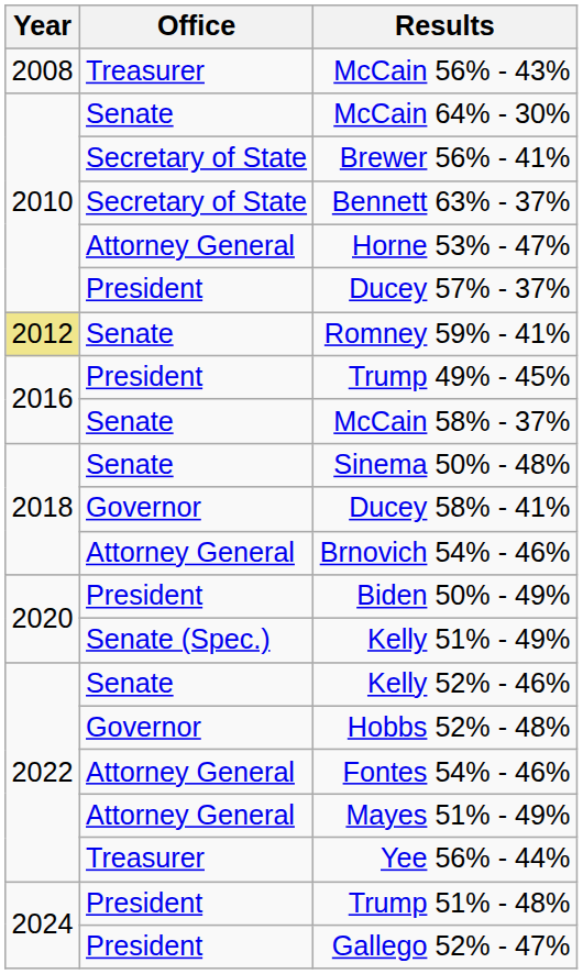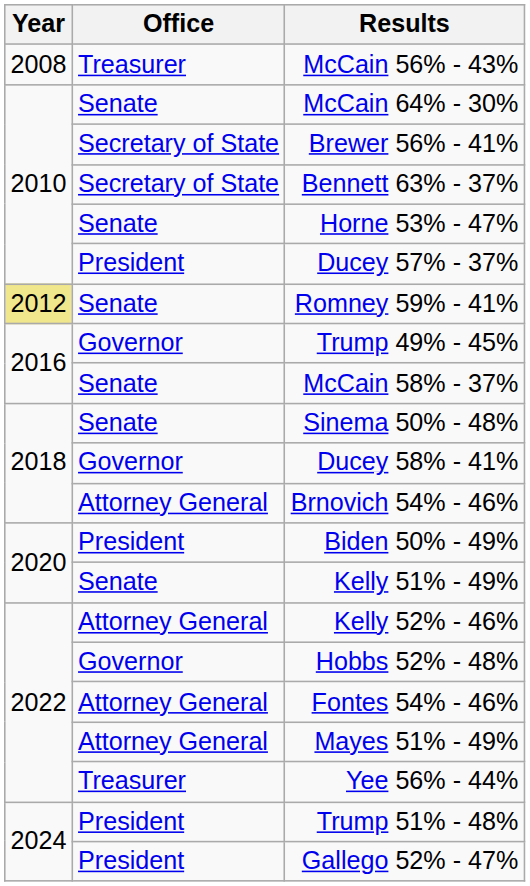 <table class=wikitable>
 <tr>
 <th>Year</th>
 <th>Office</th>
 <th>Results</th>
 </tr>
 <tr>
 <td>2008</td>
 <td><a href='#'>Treasurer</a></td>
 <td align="right" ><a href='#'>McCain</a> 56% - 43%</td>
 </tr>
 <tr>
 <td rowspan=5>2010</td>
 <td><a href='#'>Senate</a></td>
 <td align="right" ><a href='#'>McCain</a> 64% - 30%</td>
 </tr>
 <tr>
 <td><a href='#'>Secretary of State</a></td>
 <td align="right" ><a href='#'>Brewer</a> 56% - 41%</td>
 </tr>
 <tr>
 <td><a href='#'>Secretary of State</a></td>
 <td align="right" ><a href='#'>Bennett</a> 63% - 37%</td>
 </tr>
 <tr>
-<td><a href='#'>Attorney General</a></td>
+<td><a href='#'>Senate</a></td>
 <td align="right" ><a href='#'>Horne</a> 53% - 47%</td>
 </tr>
 <tr>
 <td><a href='#'>President</a></td>
 <td align="right" ><a href='#'>Ducey</a> 57% - 37%</td>
 </tr>
 <tr>
 <td style="background: khaki;">2012</td>
 <td><a href='#'>Senate</a></td>
 <td align="right" ><a href='#'>Romney</a> 59% - 41%</td>
 </tr>
 <tr>
 <td rowspan=2>2016</td>
-<td><a href='#'>President</a></td>
+<td><a href='#'>Governor</a></td>
 <td align="right" ><a href='#'>Trump</a> 49% - 45%</td>
 </tr>
 <tr>
 <td><a href='#'>Senate</a></td>
 <td align="right" ><a href='#'>McCain</a> 58% - 37%</td>
 </tr>
 <tr>
 <td rowspan=3>2018</td>
 <td><a href='#'>Senate</a></td>
 <td align="right" ><a href='#'>Sinema</a> 50% - 48%</td>
 </tr>
 <tr>
 <td><a href='#'>Governor</a></td>
 <td align="right" ><a href='#'>Ducey</a> 58% - 41%</td>
 </tr>
 <tr>
 <td><a href='#'>Attorney General</a></td>
 <td align="right" ><a href='#'>Brnovich</a> 54% - 46%</td>
 </tr>
 <tr>
 <td rowspan=2>2020</td>
 <td><a href='#'>President</a></td>
 <td align="right" ><a href='#'>Biden</a> 50% - 49%</td>
 </tr>
 <tr>
-<td><a href='#'>Senate (Spec.)</a></td>
+<td><a href='#'>Senate</a></td>
 <td align="right" ><a href='#'>Kelly</a> 51% - 49%</td>
 </tr>
 <tr>
 <td rowspan=5>2022</td>
-<td><a href='#'>Senate</a></td>
+<td><a href='#'>Attorney General</a></td>
 <td align="right" ><a href='#'>Kelly</a> 52% - 46%</td>
 </tr>
 <tr>
 <td><a href='#'>Governor</a></td>
 <td align="right" ><a href='#'>Hobbs</a> 52% - 48%</td>
 </tr>
 <tr>
 <td><a href='#'>Attorney General</a></td>
 <td align="right" ><a href='#'>Fontes</a> 54% - 46%</td>
 </tr>
 <tr>
 <td><a href='#'>Attorney General</a></td>
 <td align="right" ><a href='#'>Mayes</a> 51% - 49%</td>
 </tr>
 <tr>
 <td><a href='#'>Treasurer</a></td>
 <td align="right" ><a href='#'>Yee</a> 56% - 44%</td>
 </tr>
 <tr>
 <td rowspan=2>2024</td>
 <td><a href='#'>President</a></td>
 <td align="right" ><a href='#'>Trump</a> 51% - 48%</td>
 </tr>
 <tr>
 <td><a href='#'>President</a></td>
 <td align="right" ><a href='#'>Gallego</a> 52% - 47%</td>
 </tr>
 </table>
